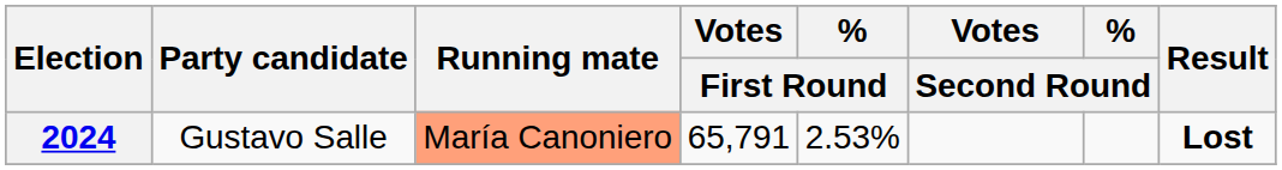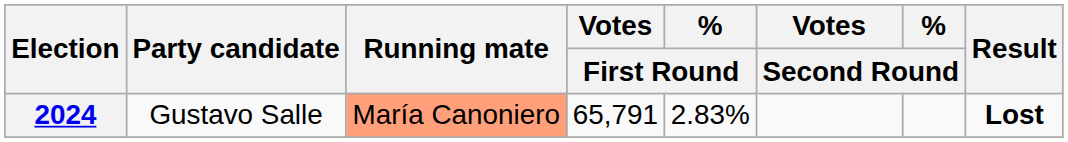 <table class="wikitable" style="text-align:center">
 <tr>
 <th rowspan="2">Election</th>
 <th rowspan="2">Party candidate</th>
 <th rowspan="2">Running mate</th>
 <th>Votes</th>
 <th>%</th>
 <th>Votes</th>
 <th>%</th>
 <th rowspan="2">Result</th>
 </tr>
 <tr>
 <th colspan="2">First Round</th>
 <th colspan="2">Second Round</th>
 </tr>
 <tr>
 <th><a href='#'>2024</a></th>
 <td>Gustavo Salle</td>
 <td style="background: lightsalmon;">María Canoniero</td>
 <td>65,791</td>
-<td>2.53%</td>
+<td>2.83%</td>
 <td></td>
 <td></td>
 <td><strong>Lost</strong> </td>
 </tr>
 </table>
